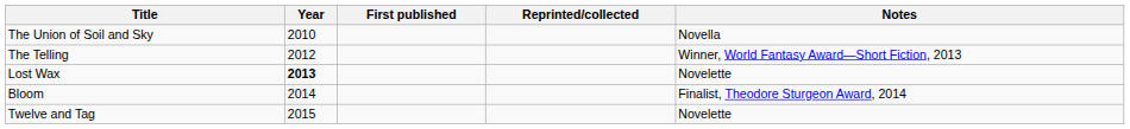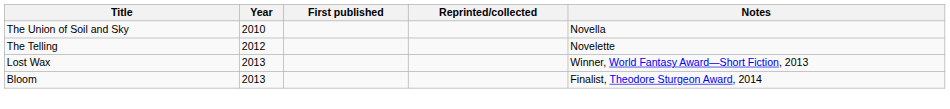 <table class='wikitable sortable' width='90%'>
 <tr>
 <th width=25%>Title</th>
 <th>Year</th>
 <th>First published</th>
 <th>Reprinted/collected</th>
 <th>Notes</th>
 </tr>
 <tr>
 <td>The Union of Soil and Sky</td>
 <td>2010</td>
 <td></td>
 <td></td>
 <td>Novella</td>
 </tr>
 <tr>
 <td>The Telling</td>
 <td>2012</td>
 <td></td>
 <td></td>
+<td>Novelette</td>
+</tr>
+<tr>
+<td>Lost Wax</td>
+<td>2013</td>
+<td></td>
+<td></td>
 <td>Winner, <a href='#'>World Fantasy Award—Short Fiction</a>, 2013</td>
 </tr>
 <tr>
-<td>Lost Wax</td>
-<td><strong>2013</strong></td>
-<td></td>
-<td></td>
-<td>Novelette</td>
-</tr>
-<tr>
 <td>Bloom</td>
-<td>2014</td>
+<td>2013</td>
 <td></td>
 <td></td>
 <td>Finalist, <a href='#'>Theodore Sturgeon Award</a>, 2014</td>
 </tr>
-<tr>
-<td>Twelve and Tag</td>
-<td>2015</td>
-<td></td>
-<td></td>
-<td>Novelette</td>
-</tr>
 </table>
